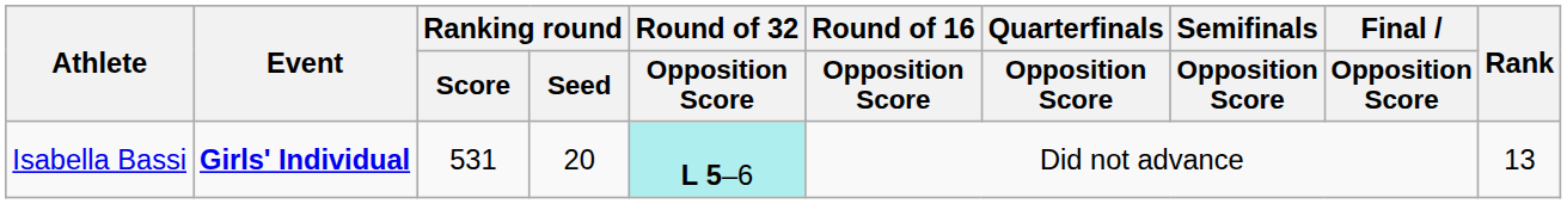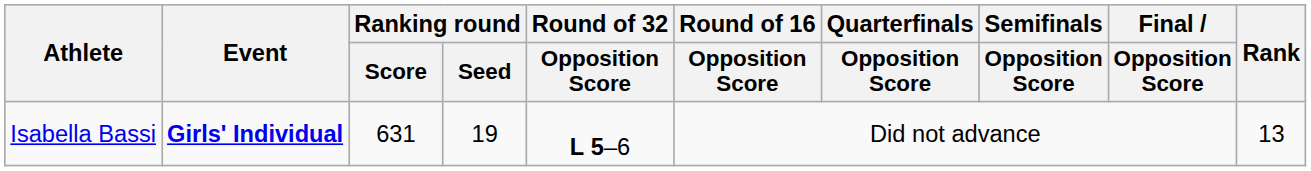 <table class="wikitable" style="font-size:90%;">
 <tr>
 <th rowspan="2">Athlete</th>
 <th rowspan="2">Event</th>
 <th colspan="2">Ranking round</th>
 <th>Round of 32</th>
 <th>Round of 16</th>
 <th>Quarterfinals</th>
 <th>Semifinals</th>
 <th>Final / </th>
 <th rowspan=2>Rank</th>
 </tr>
 <tr style="font-size:95%">
 <th>Score</th>
 <th>Seed</th>
 <th>Opposition<br>Score</th>
 <th>Opposition<br>Score</th>
 <th>Opposition<br>Score</th>
 <th>Opposition<br>Score</th>
 <th>Opposition<br>Score</th>
 </tr>
 <tr align=center>
 <td align=left><a href='#'>Isabella Bassi</a></td>
 <td><strong><a href='#'>Girls' Individual</a></strong></td>
-<td>531</td>
-<td>20</td>
-<td style="background: paleturquoise;"><br><strong>L</strong> <strong>5</strong>–6</td>
+<td>631</td>
+<td>19</td>
+<td><br><strong>L</strong> <strong>5</strong>–6</td>
 <td colspan=4>Did not advance</td>
 <td>13</td>
 </tr>
 </table>
